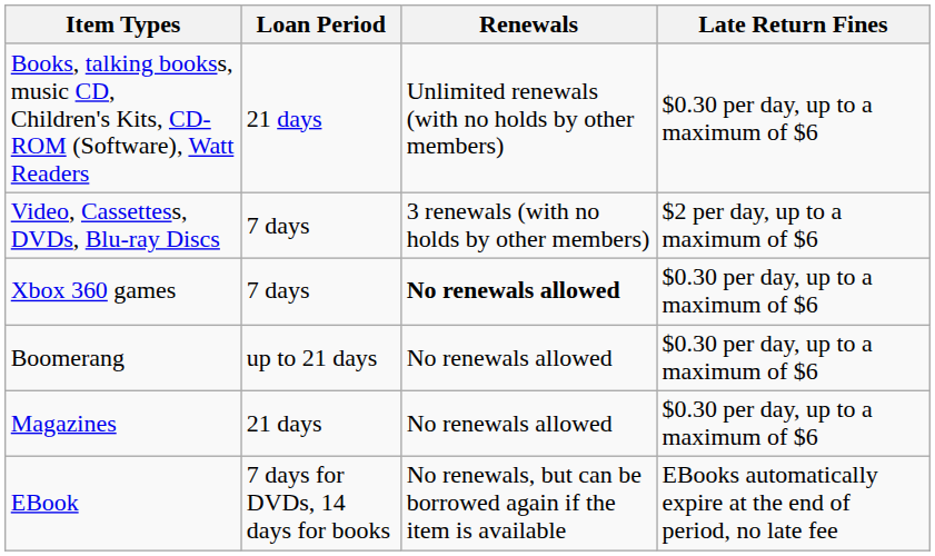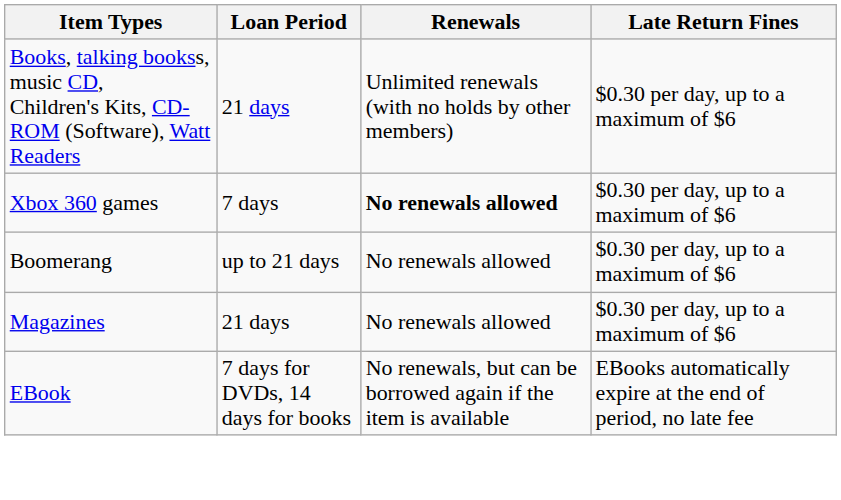 <table class="wikitable">
 <tr>
 <th>Item Types</th>
 <th>Loan Period</th>
 <th>Renewals</th>
 <th>Late Return Fines</th>
 </tr>
 <tr>
 <td><a href='#'>Books</a>, <a href='#'>talking books</a>s, music <a href='#'>CD</a>,<br>Children's Kits, <a href='#'>CD-ROM</a> (Software), <a href='#'>Watt Readers</a></td>
 <td>21 <a href='#'>days</a></td>
 <td>Unlimited renewals (with no holds by other members)</td>
 <td>$0.30 per day, up to a maximum of $6</td>
-</tr>
-<tr>
-<td><a href='#'>Video</a>, <a href='#'>Cassettes</a>s, <a href='#'>DVDs</a>, <a href='#'>Blu-ray Discs</a></td>
-<td>7 days</td>
-<td>3 renewals (with no holds by other members)</td>
-<td>$2 per day, up to a maximum of $6</td>
 </tr>
 <tr>
 <td><a href='#'>Xbox 360</a> games</td>
 <td>7 days</td>
 <td><strong>No renewals allowed</strong></td>
 <td>$0.30 per day, up to a maximum of $6</td>
 </tr>
 <tr>
 <td>Boomerang</td>
 <td>up to 21 days</td>
 <td>No renewals allowed</td>
 <td>$0.30 per day, up to a maximum of $6</td>
 </tr>
 <tr>
 <td><a href='#'>Magazines</a></td>
 <td>21 days</td>
 <td>No renewals allowed</td>
 <td>$0.30 per day, up to a maximum of $6</td>
 </tr>
 <tr>
 <td><a href='#'>EBook</a></td>
 <td>7 days for DVDs, 14 days for books</td>
 <td>No renewals, but can be borrowed again if the item is available</td>
 <td>EBooks automatically expire at the end of period, no late fee</td>
 </tr>
 </table>
